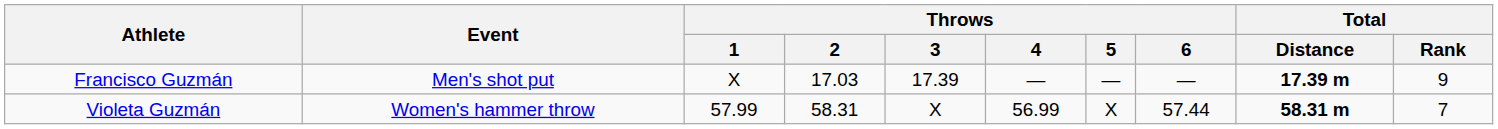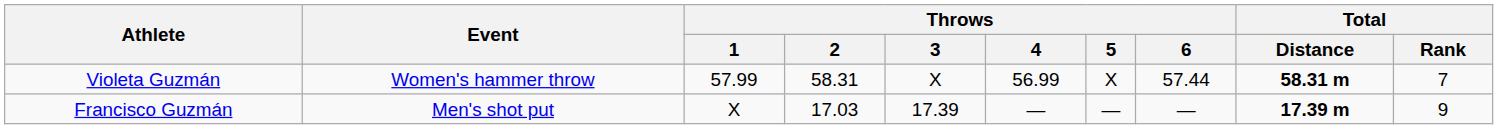 <table class="wikitable" style="font-size:95%; text-align:center;" width="95%">
 <tr>
 <th rowspan="2">Athlete</th>
 <th rowspan="2">Event</th>
 <th colspan="6">Throws</th>
 <th colspan="2">Total</th>
 </tr>
 <tr>
 <th>1</th>
 <th>2</th>
 <th>3</th>
 <th>4</th>
 <th>5</th>
 <th>6</th>
 <th>Distance</th>
 <th>Rank</th>
 </tr>
 <tr>
+<td width=20%><a href='#'>Violeta Guzmán</a></td>
+<td><a href='#'>Women's hammer throw</a></td>
+<td>57.99</td>
+<td>58.31</td>
+<td>X</td>
+<td>56.99</td>
+<td>X</td>
+<td>57.44</td>
+<td><strong>58.31 m</strong></td>
+<td>7</td>
+</tr>
+<tr>
 <td width=20%><a href='#'>Francisco Guzmán</a></td>
 <td><a href='#'>Men's shot put</a></td>
 <td>X</td>
 <td>17.03</td>
 <td>17.39</td>
 <td>—</td>
 <td>—</td>
 <td>—</td>
 <td><strong>17.39 m</strong></td>
 <td>9</td>
 </tr>
-<tr>
-<td width=20%><a href='#'>Violeta Guzmán</a></td>
-<td><a href='#'>Women's hammer throw</a></td>
-<td>57.99</td>
-<td>58.31</td>
-<td>X</td>
-<td>56.99</td>
-<td>X</td>
-<td>57.44</td>
-<td><strong>58.31 m</strong></td>
-<td>7</td>
-</tr>
 </table>
